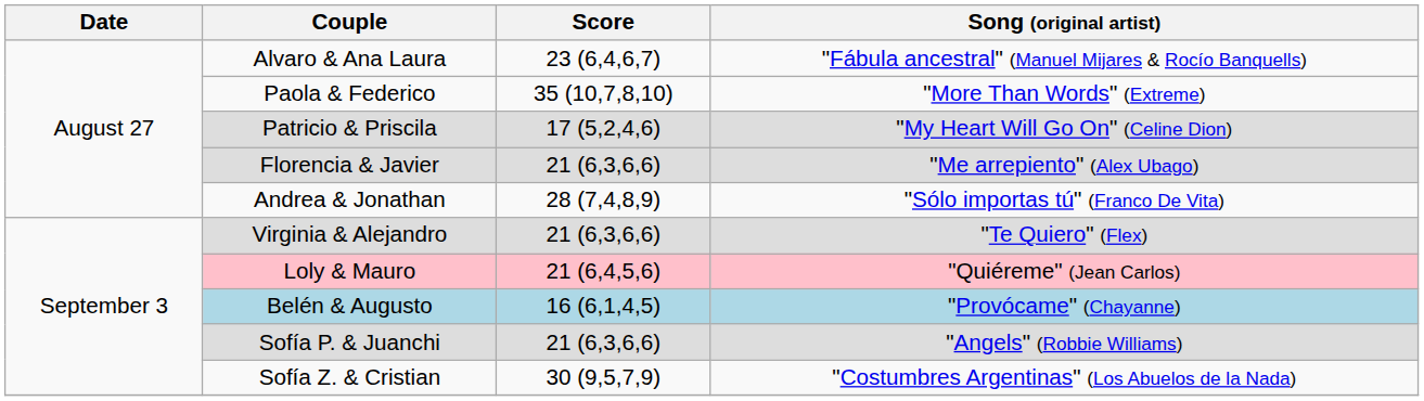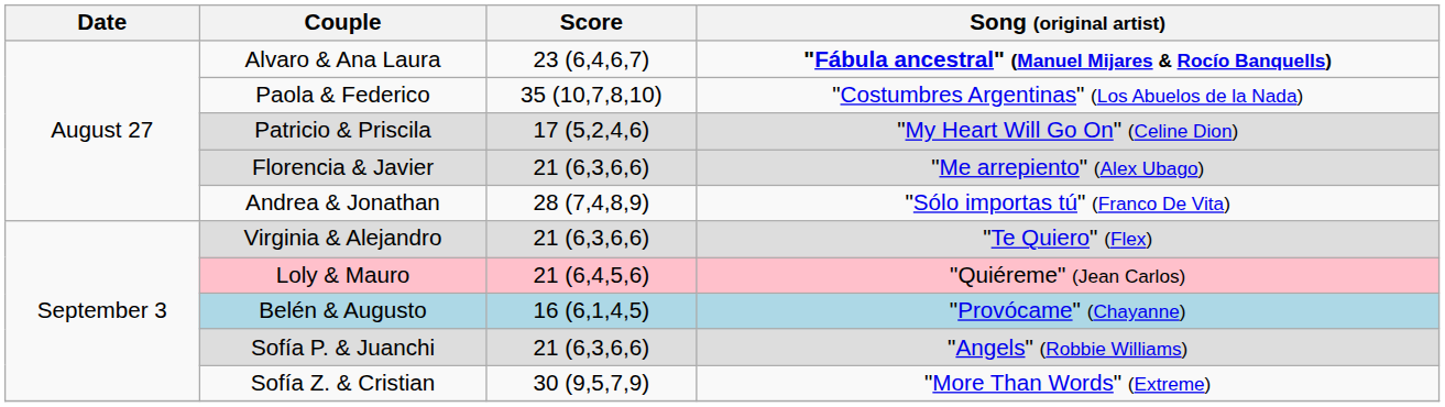 <table class="wikitable" style="text-align:center;width:80%;">
 <tr>
 <th>Date</th>
 <th>Couple</th>
 <th>Score</th>
 <th>Song <small>(original artist)</small></th>
 </tr>
 <tr>
 <td rowspan="5">August 27</td>
 <td>Alvaro & Ana Laura</td>
 <td>23 (6,4,6,7)</td>
-<td>"<a href='#'>Fábula ancestral</a>" <small>(<a href='#'>Manuel Mijares</a> & <a href='#'>Rocío Banquells</a>)</small></td>
+<td><strong>"<a href='#'>Fábula ancestral</a>" <small>(<a href='#'>Manuel Mijares</a> & <a href='#'>Rocío Banquells</a>)</small></strong></td>
 </tr>
 <tr>
 <td>Paola & Federico</td>
 <td>35 (10,7,8,10)</td>
-<td>"<a href='#'>More Than Words</a>" <small>(<a href='#'>Extreme</a>)</small></td>
+<td>"<a href='#'>Costumbres Argentinas</a>" <small>(<a href='#'>Los Abuelos de la Nada</a>)</small></td>
 </tr>
 <tr>
 <td style="background:#ddd;">Patricio & Priscila</td>
 <td style="background:#ddd;">17 (5,2,4,6)</td>
 <td style="background:#ddd;">"<a href='#'>My Heart Will Go On</a>" <small>(<a href='#'>Celine Dion</a>)</small></td>
 </tr>
 <tr>
 <td style="background:#ddd;">Florencia & Javier</td>
 <td style="background:#ddd;">21 (6,3,6,6)</td>
 <td style="background:#ddd;">"<a href='#'>Me arrepiento</a>" <small>(<a href='#'>Alex Ubago</a>)</small></td>
 </tr>
 <tr>
 <td>Andrea & Jonathan</td>
 <td>28 (7,4,8,9)</td>
 <td>"<a href='#'>Sólo importas tú</a>" <small>(<a href='#'>Franco De Vita</a>)</small></td>
 </tr>
 <tr>
 <td rowspan="5">September 3</td>
 <td style="background:#ddd;">Virginia & Alejandro</td>
 <td style="background:#ddd;">21 (6,3,6,6)</td>
 <td style="background:#ddd;">"<a href='#'>Te Quiero</a>" <small>(<a href='#'>Flex</a>)</small></td>
 </tr>
 <tr>
 <td style="background:pink;">Loly & Mauro</td>
 <td style="background:pink;">21 (6,4,5,6)</td>
 <td style="background:pink;">"Quiéreme" <small>(Jean Carlos)</small></td>
 </tr>
 <tr>
 <td style="background:lightblue;">Belén & Augusto</td>
 <td style="background:lightblue;">16 (6,1,4,5)</td>
 <td style="background:lightblue;">"<a href='#'>Provócame</a>" <small>(<a href='#'>Chayanne</a>)</small></td>
 </tr>
 <tr>
 <td style="background:#ddd;">Sofía P. & Juanchi</td>
 <td style="background:#ddd;">21 (6,3,6,6)</td>
 <td style="background:#ddd;">"<a href='#'>Angels</a>" <small>(<a href='#'>Robbie Williams</a>)</small></td>
 </tr>
 <tr>
 <td>Sofía Z. & Cristian</td>
 <td>30 (9,5,7,9)</td>
-<td>"<a href='#'>Costumbres Argentinas</a>" <small>(<a href='#'>Los Abuelos de la Nada</a>)</small></td>
+<td>"<a href='#'>More Than Words</a>" <small>(<a href='#'>Extreme</a>)</small></td>
 </tr>
 <tr>
 </tr>
 </table>
